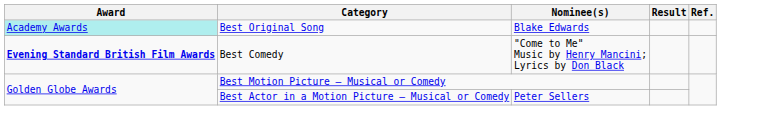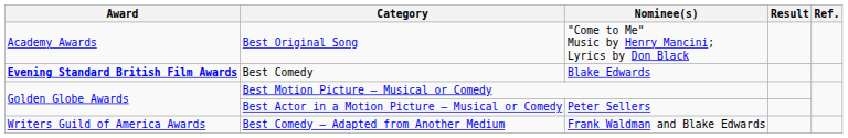 <table class="wikitable plainrowheaders">
 <tr>
 <th>Award</th>
 <th>Category</th>
 <th>Nominee(s)</th>
 <th>Result</th>
 <th>Ref.</th>
 </tr>
 <tr>
-<td style="background: paleturquoise;"><a href='#'>Academy Awards</a></td>
+<td><a href='#'>Academy Awards</a></td>
 <td><a href='#'>Best Original Song</a></td>
-<td><a href='#'>Blake Edwards</a></td>
+<td>"Come to Me" <br> Music by <a href='#'>Henry Mancini</a>; <br> Lyrics by <a href='#'>Don Black</a></td>
 <td></td>
 <td align="center"></td>
 </tr>
 <tr>
 <td><strong><a href='#'>Evening Standard British Film Awards</a></strong></td>
 <td>Best Comedy</td>
-<td>"Come to Me" <br> Music by <a href='#'>Henry Mancini</a>; <br> Lyrics by <a href='#'>Don Black</a></td>
+<td><a href='#'>Blake Edwards</a></td>
 <td></td>
 <td align="center"></td>
 </tr>
 <tr>
 <td rowspan="2"><a href='#'>Golden Globe Awards</a></td>
 <td colspan="2"><a href='#'>Best Motion Picture – Musical or Comedy</a></td>
 <td></td>
 <td align="center" rowspan="2"></td>
 </tr>
 <tr>
 <td><a href='#'>Best Actor in a Motion Picture – Musical or Comedy</a></td>
 <td><a href='#'>Peter Sellers</a></td>
 <td></td>
 </tr>
+<tr>
+<td><a href='#'>Writers Guild of America Awards</a></td>
+<td><a href='#'>Best Comedy – Adapted from Another Medium</a></td>
+<td><a href='#'>Frank Waldman</a> and Blake Edwards</td>
+<td></td>
+<td align="center"></td>
+</tr>
 </table>
